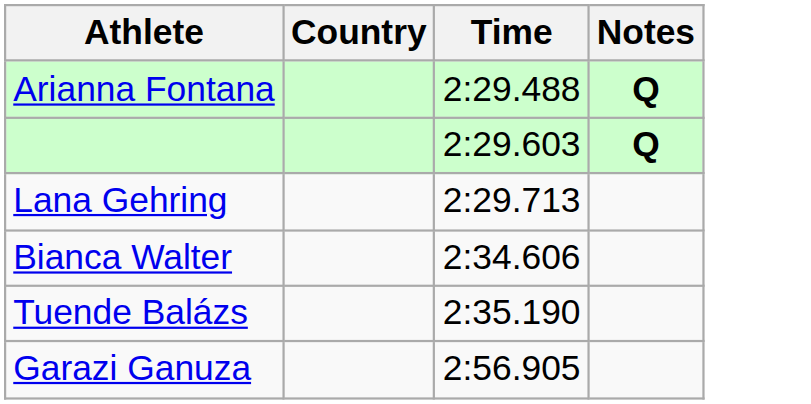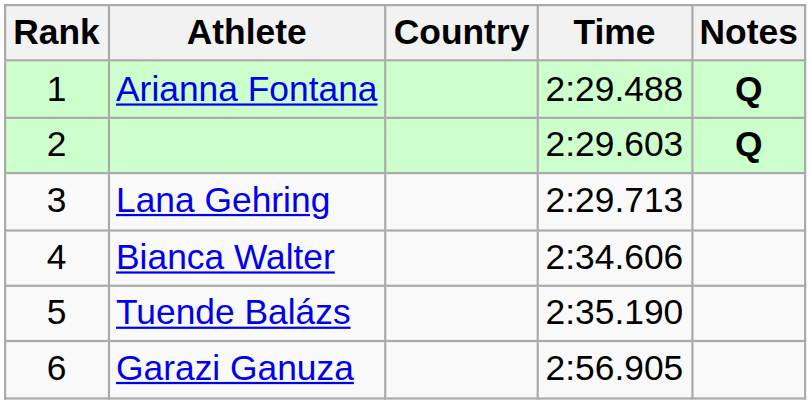 <table class="wikitable sortable" style="text-align:center">
 <tr>
+<th>Rank</th>
 <th>Athlete</th>
 <th>Country</th>
 <th>Time</th>
 <th>Notes</th>
 </tr>
 <tr bgcolor="#ccffcc">
+<td>1</td>
 <td align=left><a href='#'>Arianna Fontana</a></td>
 <td align=left></td>
 <td>2:29.488</td>
 <td><strong>Q</strong></td>
 </tr>
 <tr bgcolor="#ccffcc">
+<td>2</td>
 <td align=left></td>
 <td align=left></td>
 <td>2:29.603</td>
 <td><strong>Q</strong></td>
 </tr>
 <tr>
+<td>3</td>
 <td align=left><a href='#'>Lana Gehring</a></td>
 <td align=left></td>
 <td>2:29.713</td>
 <td></td>
 </tr>
 <tr>
+<td>4</td>
 <td align=left><a href='#'>Bianca Walter</a></td>
 <td align=left></td>
 <td>2:34.606</td>
 <td></td>
 </tr>
 <tr>
+<td>5</td>
 <td align=left><a href='#'>Tuende Balázs</a></td>
 <td align=left></td>
 <td>2:35.190</td>
 <td></td>
 </tr>
 <tr>
+<td>6</td>
 <td align=left><a href='#'>Garazi Ganuza</a></td>
 <td align=left></td>
 <td>2:56.905</td>
 <td></td>
 </tr>
 </table>
